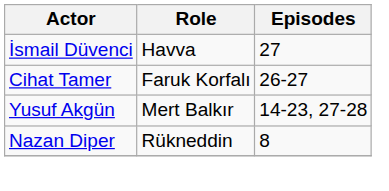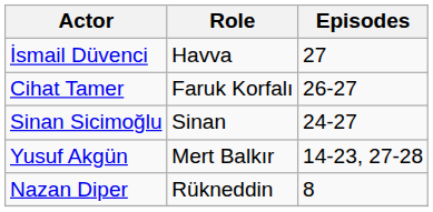 <table class="wikitable">
 <tr>
 <th>Actor</th>
 <th>Role</th>
 <th>Episodes</th>
 </tr>
 <tr>
 <td><a href='#'>İsmail Düvenci</a></td>
 <td>Havva</td>
 <td>27</td>
 </tr>
 <tr>
 <td><a href='#'>Cihat Tamer</a></td>
 <td>Faruk Korfalı</td>
 <td>26-27</td>
 </tr>
 <tr>
+<td><a href='#'>Sinan Sicimoğlu</a></td>
+<td>Sinan</td>
+<td>24-27</td>
+</tr>
+<tr>
 <td><a href='#'>Yusuf Akgün</a></td>
 <td>Mert Balkır</td>
 <td>14-23, 27-28</td>
 </tr>
 <tr>
 <td><a href='#'>Nazan Diper</a></td>
 <td>Rükneddin</td>
 <td>8</td>
 </tr>
 <tr>
 </tr>
 </table>
